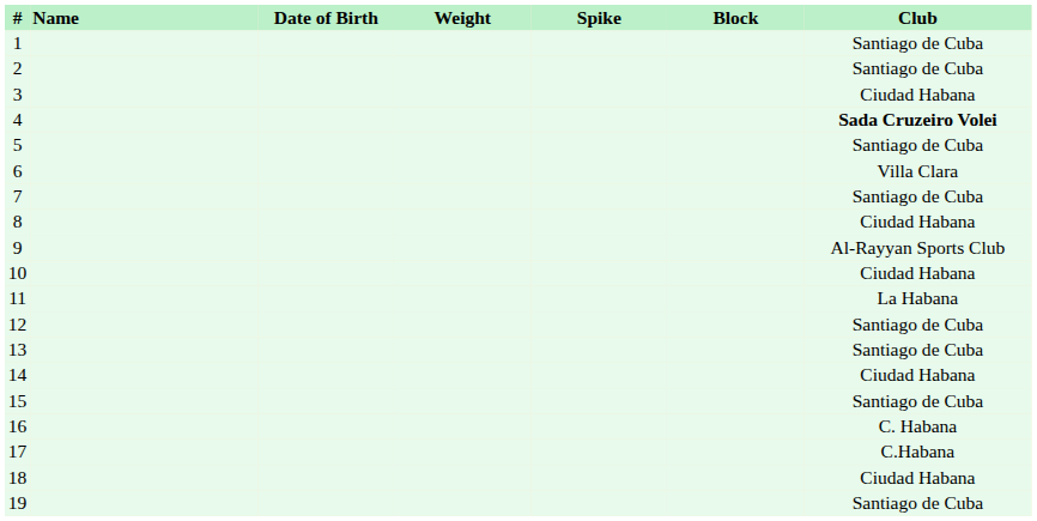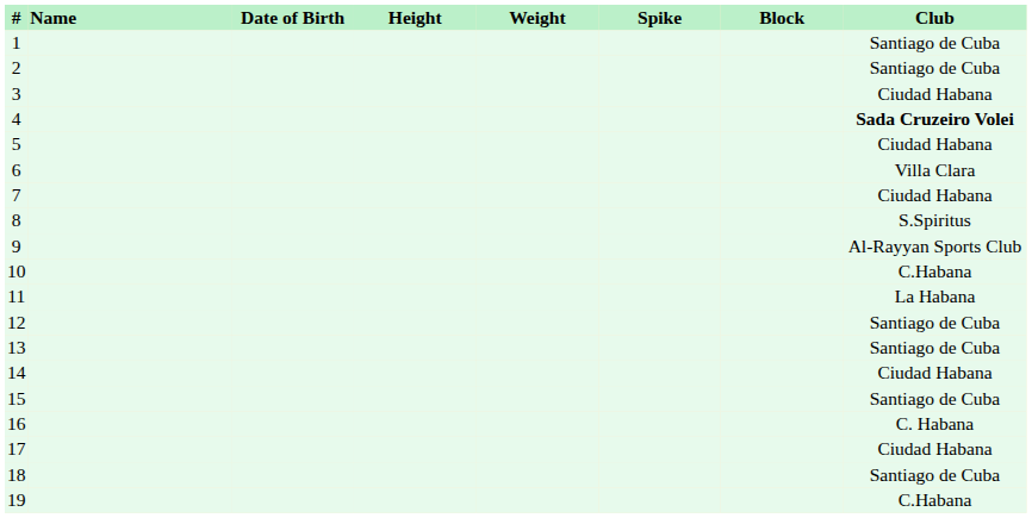 <table border=0 cellpadding=2 cellspacing=0  |- bgcolor=#FFECCE style=text-align:center; font-size:90%; width=100%>
 <tr bgcolor=#BBF0C9>
 <th width=2%>#</th>
 <th align=left width=20%>Name</th>
 <th width=12%>Date of Birth</th>
+<th width=12%>Height</th>
 <th width=12%>Weight</th>
 <th width=12%>Spike</th>
 <th width=12%>Block</th>
 <th width=20%>Club</th>
 </tr>
 <tr bgcolor=#E7FAEC>
 <td>1</td>
 <td align=left></td>
 <td align=right></td>
 <td></td>
 <td></td>
 <td></td>
+<td></td>
 <td>Santiago de Cuba</td>
 </tr>
 <tr bgcolor=#E7FAEC>
 <td>2</td>
 <td align=left></td>
 <td align=right></td>
+<td></td>
 <td></td>
 <td></td>
 <td></td>
 <td>Santiago de Cuba</td>
 </tr>
 <tr bgcolor=#E7FAEC>
 <td>3</td>
 <td align=left></td>
 <td align=right></td>
 <td></td>
 <td></td>
 <td></td>
+<td></td>
 <td>Ciudad Habana</td>
 </tr>
 <tr bgcolor=#E7FAEC>
 <td>4</td>
 <td align=left></td>
 <td align=right></td>
+<td></td>
 <td></td>
 <td></td>
 <td></td>
 <td><strong>Sada Cruzeiro Volei</strong></td>
 </tr>
 <tr bgcolor=#E7FAEC>
 <td>5</td>
 <td align=left></td>
 <td align=right></td>
 <td></td>
 <td></td>
 <td></td>
-<td>Santiago de Cuba</td>
+<td></td>
+<td>Ciudad Habana</td>
 </tr>
 <tr bgcolor=#E7FAEC>
 <td>6</td>
 <td align=left></td>
 <td align=right></td>
+<td></td>
 <td></td>
 <td></td>
 <td></td>
 <td>Villa Clara</td>
 </tr>
 <tr bgcolor=#E7FAEC>
 <td>7</td>
 <td align=left></td>
 <td align=right></td>
 <td></td>
 <td></td>
 <td></td>
-<td>Santiago de Cuba</td>
+<td></td>
+<td>Ciudad Habana</td>
 </tr>
 <tr bgcolor=#E7FAEC>
 <td>8</td>
 <td align=left></td>
 <td align=right></td>
 <td></td>
 <td></td>
 <td></td>
-<td>Ciudad Habana</td>
+<td></td>
+<td>S.Spiritus</td>
 </tr>
 <tr bgcolor=#E7FAEC>
 <td>9</td>
 <td align=left></td>
 <td align=right></td>
+<td></td>
 <td></td>
 <td></td>
 <td></td>
 <td>Al-Rayyan Sports Club</td>
 </tr>
 <tr bgcolor=#E7FAEC>
 <td>10</td>
 <td align=left></td>
 <td align=right></td>
 <td></td>
 <td></td>
 <td></td>
-<td>Ciudad Habana</td>
+<td></td>
+<td>C.Habana</td>
 </tr>
 <tr bgcolor=#E7FAEC>
 <td>11</td>
 <td align=left></td>
 <td align=right></td>
+<td></td>
 <td></td>
 <td></td>
 <td></td>
 <td>La Habana</td>
 </tr>
 <tr bgcolor=#E7FAEC>
 <td>12</td>
 <td align=left></td>
 <td align=right></td>
 <td></td>
 <td></td>
 <td></td>
+<td></td>
 <td>Santiago de Cuba</td>
 </tr>
 <tr bgcolor=#E7FAEC>
 <td>13</td>
 <td align=left></td>
 <td align=right></td>
+<td></td>
 <td></td>
 <td></td>
 <td></td>
 <td>Santiago de Cuba</td>
 </tr>
 <tr bgcolor=#E7FAEC>
 <td>14</td>
 <td align=left></td>
 <td align=right></td>
 <td></td>
 <td></td>
 <td></td>
+<td></td>
 <td>Ciudad Habana</td>
 </tr>
 <tr bgcolor=#E7FAEC>
 <td>15</td>
 <td align=left></td>
 <td align=right></td>
+<td></td>
 <td></td>
 <td></td>
 <td></td>
 <td>Santiago de Cuba</td>
 </tr>
 <tr bgcolor=#E7FAEC>
 <td>16</td>
 <td align=left></td>
 <td align=right></td>
 <td></td>
 <td></td>
 <td></td>
+<td></td>
 <td>C. Habana</td>
 </tr>
 <tr bgcolor=#E7FAEC>
 <td>17</td>
 <td align=left></td>
 <td align=right></td>
 <td></td>
 <td></td>
 <td></td>
-<td>C.Habana</td>
+<td></td>
+<td>Ciudad Habana</td>
 </tr>
 <tr bgcolor=#E7FAEC>
 <td>18</td>
 <td align=left></td>
 <td align=right></td>
 <td></td>
 <td></td>
 <td></td>
-<td>Ciudad Habana</td>
+<td></td>
+<td>Santiago de Cuba</td>
 </tr>
 <tr bgcolor=#E7FAEC>
 <td>19</td>
 <td align=left></td>
 <td align=right></td>
 <td></td>
 <td></td>
 <td></td>
-<td>Santiago de Cuba</td>
+<td></td>
+<td>C.Habana</td>
 </tr>
 </table>
